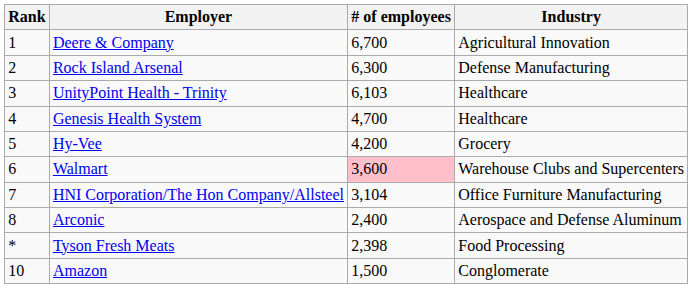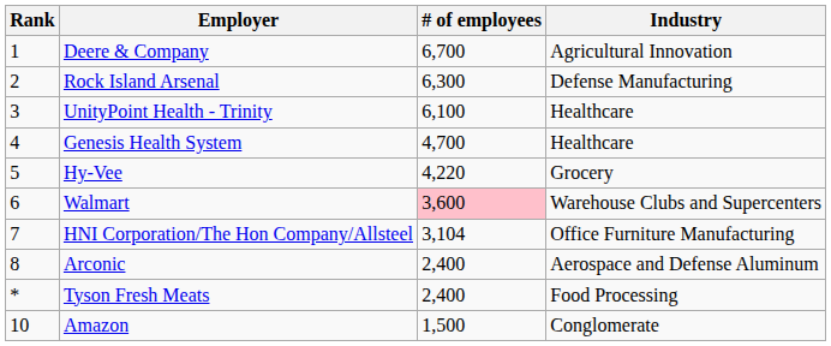 <table class="wikitable">
 <tr>
 <th>Rank</th>
 <th>Employer</th>
 <th># of employees</th>
 <th>Industry</th>
 </tr>
 <tr>
 <td>1</td>
 <td><a href='#'>Deere & Company</a></td>
 <td>6,700</td>
 <td>Agricultural Innovation</td>
 </tr>
 <tr>
 <td>2</td>
 <td><a href='#'>Rock Island Arsenal</a></td>
 <td>6,300</td>
 <td>Defense Manufacturing</td>
 </tr>
 <tr>
 <td>3</td>
 <td><a href='#'>UnityPoint Health - Trinity</a></td>
-<td>6,103</td>
+<td>6,100</td>
 <td>Healthcare</td>
 </tr>
 <tr>
 <td>4</td>
 <td><a href='#'>Genesis Health System</a></td>
 <td>4,700</td>
 <td>Healthcare</td>
 </tr>
 <tr>
 <td>5</td>
 <td><a href='#'>Hy-Vee</a></td>
-<td>4,200</td>
+<td>4,220</td>
 <td>Grocery</td>
 </tr>
 <tr>
 <td>6</td>
 <td><a href='#'>Walmart</a></td>
 <td style="background: pink;">3,600</td>
 <td>Warehouse Clubs and Supercenters</td>
 </tr>
 <tr>
 <td>7</td>
 <td><a href='#'>HNI Corporation/The Hon Company/Allsteel</a></td>
 <td>3,104</td>
 <td>Office Furniture Manufacturing</td>
 </tr>
 <tr>
 <td>8</td>
 <td><a href='#'>Arconic</a></td>
 <td>2,400</td>
 <td>Aerospace and Defense Aluminum</td>
 </tr>
 <tr>
 <td>*</td>
 <td><a href='#'>Tyson Fresh Meats</a></td>
-<td>2,398</td>
+<td>2,400</td>
 <td>Food Processing</td>
 </tr>
 <tr>
 <td>10</td>
 <td><a href='#'>Amazon</a></td>
 <td>1,500</td>
 <td>Conglomerate</td>
 </tr>
 </table>
